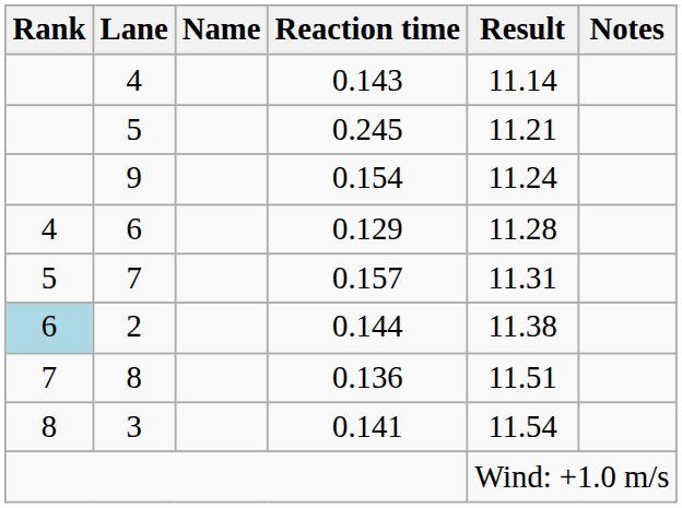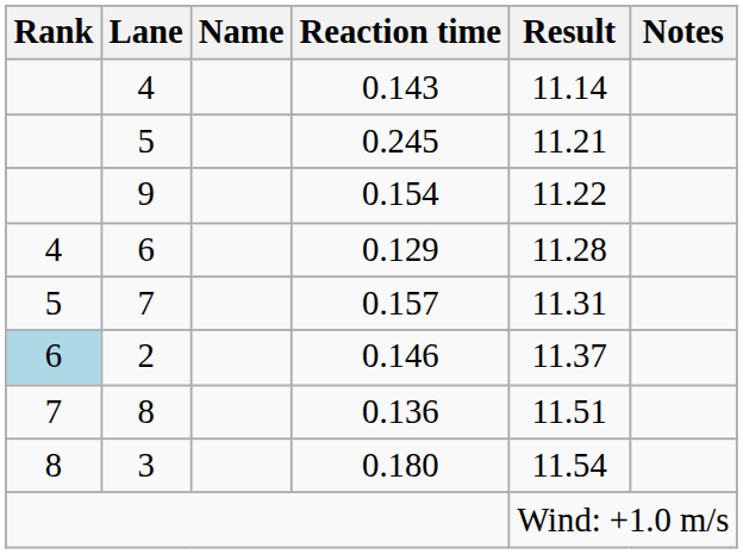 <table class="wikitable sortable" style="text-align:center">
 <tr>
 <th>Rank</th>
 <th>Lane</th>
 <th>Name</th>
 <th>Reaction time</th>
 <th>Result</th>
 <th>Notes</th>
 </tr>
 <tr>
 <td></td>
 <td>4</td>
 <td align="left"></td>
 <td>0.143</td>
 <td>11.14</td>
 <td></td>
 </tr>
 <tr>
 <td></td>
 <td>5</td>
 <td align="left"></td>
 <td>0.245</td>
 <td>11.21</td>
 <td></td>
 </tr>
 <tr>
 <td></td>
 <td>9</td>
 <td align="left"></td>
 <td>0.154</td>
-<td>11.24</td>
+<td>11.22</td>
 <td></td>
 </tr>
 <tr>
 <td>4</td>
 <td>6</td>
 <td align="left"></td>
 <td>0.129</td>
 <td>11.28</td>
 <td></td>
 </tr>
 <tr>
 <td>5</td>
 <td>7</td>
 <td align="left"></td>
 <td>0.157</td>
 <td>11.31</td>
 <td></td>
 </tr>
 <tr>
 <td style="background: lightblue;">6</td>
 <td>2</td>
 <td align="left"></td>
-<td>0.144</td>
-<td>11.38</td>
+<td>0.146</td>
+<td>11.37</td>
 <td></td>
 </tr>
 <tr>
 <td>7</td>
 <td>8</td>
 <td align="left"></td>
 <td>0.136</td>
 <td>11.51</td>
 <td></td>
 </tr>
 <tr>
 <td>8</td>
 <td>3</td>
 <td align="left"></td>
-<td>0.141</td>
+<td>0.180</td>
 <td>11.54</td>
 <td></td>
 </tr>
 <tr class="sortbottom">
 <td colspan=4></td>
 <td colspan="2" style="text-align:left;">Wind: +1.0 m/s</td>
 </tr>
 </table>
